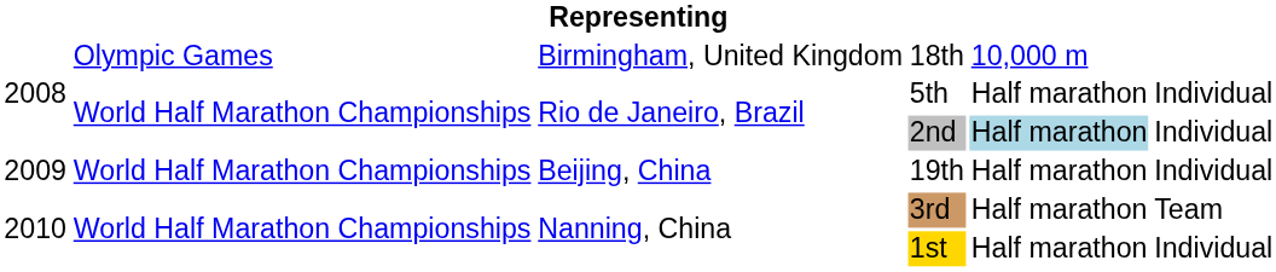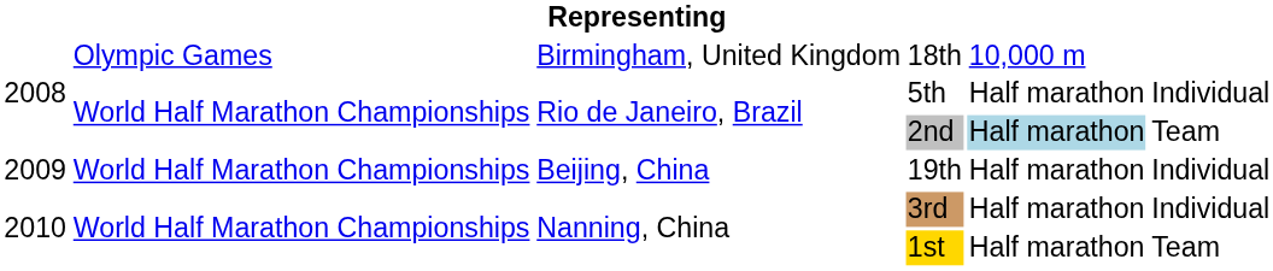 <table>
 <tr>
 <th colspan="6">Representing </th>
 </tr>
 <tr>
 <td rowspan=3>2008</td>
 <td><a href='#'>Olympic Games</a></td>
 <td><a href='#'>Birmingham</a>, United Kingdom</td>
 <td>18th</td>
 <td><a href='#'>10,000 m</a></td>
 <td></td>
 </tr>
 <tr>
 <td rowspan=2><a href='#'>World Half Marathon Championships</a></td>
 <td rowspan=2><a href='#'>Rio de Janeiro</a>, <a href='#'>Brazil</a></td>
 <td>5th</td>
 <td>Half marathon</td>
 <td>Individual</td>
 </tr>
 <tr>
 <td bgcolor="silver">2nd</td>
 <td style="background: lightblue;">Half marathon</td>
-<td>Individual</td>
+<td>Team</td>
 </tr>
 <tr>
 <td>2009</td>
 <td><a href='#'>World Half Marathon Championships</a></td>
 <td><a href='#'>Beijing</a>, <a href='#'>China</a></td>
 <td>19th</td>
 <td>Half marathon</td>
 <td>Individual</td>
 </tr>
 <tr>
 <td rowspan=2>2010</td>
 <td rowspan=2><a href='#'>World Half Marathon Championships</a></td>
 <td rowspan=2><a href='#'>Nanning</a>, China</td>
 <td bgcolor=cc9966>3rd</td>
 <td>Half marathon</td>
-<td>Team</td>
+<td>Individual</td>
 </tr>
 <tr>
 <td bgcolor="gold">1st</td>
 <td>Half marathon</td>
-<td>Individual</td>
+<td>Team</td>
 </tr>
 <tr>
 </tr>
 </table>
